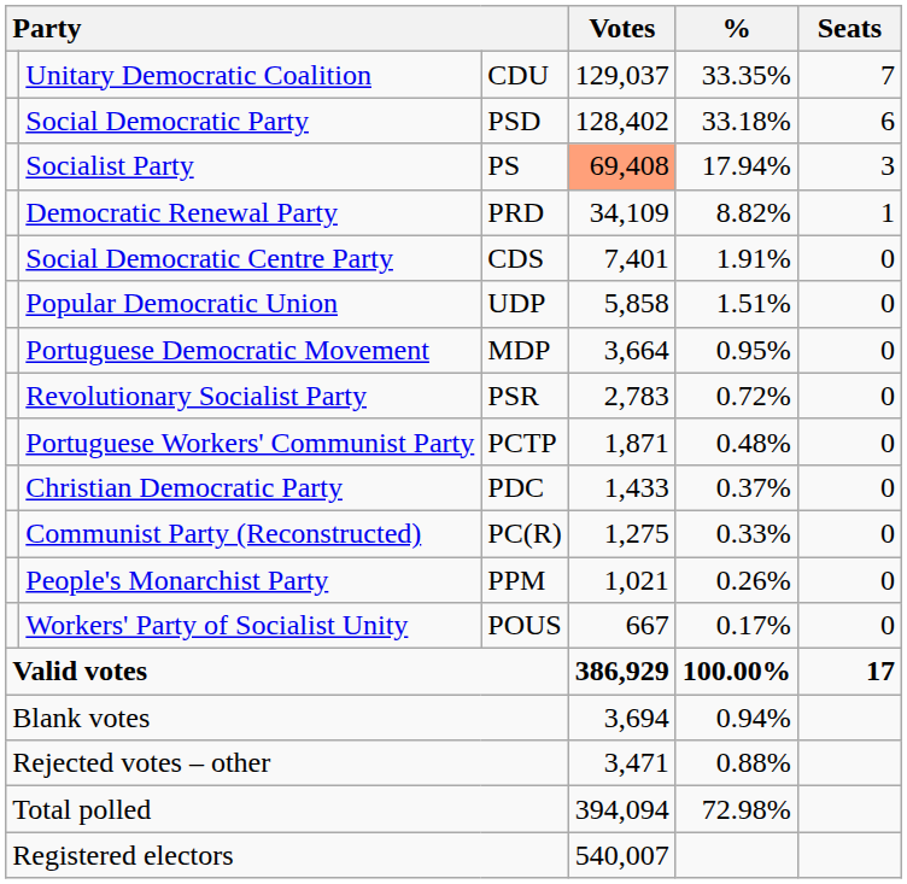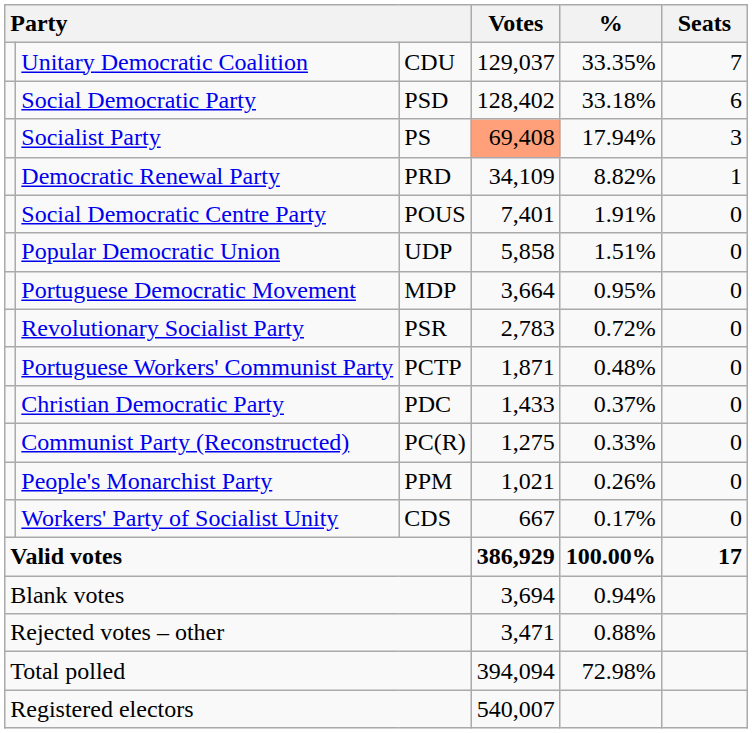 <table class="wikitable" border="1" style="text-align:right;">
 <tr>
 <th style="text-align:left;" colspan=3>Party</th>
 <th align=center width="50">Votes</th>
 <th align=center width="50">%</th>
 <th align=center width="50">Seats</th>
 </tr>
 <tr>
 <td></td>
 <td align=left style="white-space: nowrap;"><a href='#'>Unitary Democratic Coalition</a></td>
 <td align=left>CDU</td>
 <td>129,037</td>
 <td>33.35%</td>
 <td>7</td>
 </tr>
 <tr>
 <td></td>
 <td align=left><a href='#'>Social Democratic Party</a></td>
 <td align=left>PSD</td>
 <td>128,402</td>
 <td>33.18%</td>
 <td>6</td>
 </tr>
 <tr>
 <td></td>
 <td align=left><a href='#'>Socialist Party</a></td>
 <td align=left>PS</td>
 <td style="background: lightsalmon;">69,408</td>
 <td>17.94%</td>
 <td>3</td>
 </tr>
 <tr>
 <td></td>
 <td align=left><a href='#'>Democratic Renewal Party</a></td>
 <td align=left>PRD</td>
 <td>34,109</td>
 <td>8.82%</td>
 <td>1</td>
 </tr>
 <tr>
 <td></td>
 <td align=left style="white-space: nowrap;"><a href='#'>Social Democratic Centre Party</a></td>
-<td align=left>CDS</td>
+<td align=left>POUS</td>
 <td>7,401</td>
 <td>1.91%</td>
 <td>0</td>
 </tr>
 <tr>
 <td></td>
 <td align=left><a href='#'>Popular Democratic Union</a></td>
 <td align=left>UDP</td>
 <td>5,858</td>
 <td>1.51%</td>
 <td>0</td>
 </tr>
 <tr>
 <td></td>
 <td align=left><a href='#'>Portuguese Democratic Movement</a></td>
 <td align=left>MDP</td>
 <td>3,664</td>
 <td>0.95%</td>
 <td>0</td>
 </tr>
 <tr>
 <td></td>
 <td align=left><a href='#'>Revolutionary Socialist Party</a></td>
 <td align=left>PSR</td>
 <td>2,783</td>
 <td>0.72%</td>
 <td>0</td>
 </tr>
 <tr>
 <td></td>
 <td align=left><a href='#'>Portuguese Workers' Communist Party</a></td>
 <td align=left>PCTP</td>
 <td>1,871</td>
 <td>0.48%</td>
 <td>0</td>
 </tr>
 <tr>
 <td></td>
 <td align=left style="white-space: nowrap;"><a href='#'>Christian Democratic Party</a></td>
 <td align=left>PDC</td>
 <td>1,433</td>
 <td>0.37%</td>
 <td>0</td>
 </tr>
 <tr>
 <td></td>
 <td align=left><a href='#'>Communist Party (Reconstructed)</a></td>
 <td align=left>PC(R)</td>
 <td>1,275</td>
 <td>0.33%</td>
 <td>0</td>
 </tr>
 <tr>
 <td></td>
 <td align=left><a href='#'>People's Monarchist Party</a></td>
 <td align=left>PPM</td>
 <td>1,021</td>
 <td>0.26%</td>
 <td>0</td>
 </tr>
 <tr>
 <td></td>
 <td align=left><a href='#'>Workers' Party of Socialist Unity</a></td>
-<td align=left>POUS</td>
+<td align=left>CDS</td>
 <td>667</td>
 <td>0.17%</td>
 <td>0</td>
 </tr>
 <tr style="font-weight:bold">
 <td align=left colspan=3>Valid votes</td>
 <td>386,929</td>
 <td>100.00%</td>
 <td>17</td>
 </tr>
 <tr>
 <td align=left colspan=3>Blank votes</td>
 <td>3,694</td>
 <td>0.94%</td>
 <td></td>
 </tr>
 <tr>
 <td align=left colspan=3>Rejected votes – other</td>
 <td>3,471</td>
 <td>0.88%</td>
 <td></td>
 </tr>
 <tr>
 <td align=left colspan=3>Total polled</td>
 <td>394,094</td>
 <td>72.98%</td>
 <td></td>
 </tr>
 <tr>
 <td align=left colspan=3>Registered electors</td>
 <td>540,007</td>
 <td></td>
 <td></td>
 </tr>
 </table>
